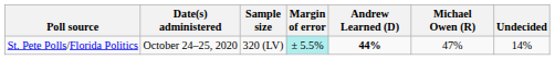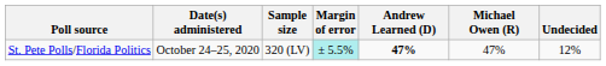 <table class="wikitable" style="font-size:90%;text-align:center;">
 <tr valign=bottom>
 <th>Poll source</th>
 <th>Date(s)<br>administered</th>
 <th>Sample<br>size</th>
 <th>Margin<br>of error</th>
 <th style="width:100px;">Andrew<br>Learned (D)</th>
 <th style="width:100px;">Michael<br>Owen (R)</th>
 <th>Undecided</th>
 </tr>
 <tr>
 <td style="text-align:left;"><a href='#'>St. Pete Polls</a>/<a href='#'>Florida Politics</a></td>
 <td>October 24–25, 2020</td>
 <td>320 (LV)</td>
 <td style="background: paleturquoise;">± 5.5%</td>
-<td><strong>44%</strong></td>
+<td><strong>47%</strong></td>
 <td>47%</td>
-<td>14%</td>
+<td>12%</td>
 </tr>
 </table>
